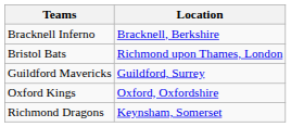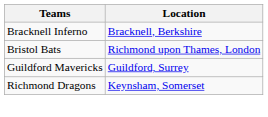 <table class="wikitable sortable">
 <tr>
 <th>Teams</th>
 <th>Location</th>
 </tr>
 <tr>
 <td>Bracknell Inferno</td>
 <td rowspan="1"><a href='#'>Bracknell, Berkshire</a></td>
 </tr>
 <tr>
 <td>Bristol Bats</td>
 <td><a href='#'>Richmond upon Thames, London</a></td>
 </tr>
 <tr>
 <td>Guildford Mavericks</td>
 <td><a href='#'>Guildford, Surrey</a></td>
 </tr>
 <tr>
-<td>Oxford Kings</td>
-<td><a href='#'>Oxford, Oxfordshire</a></td>
-</tr>
-<tr>
 <td>Richmond Dragons</td>
 <td><a href='#'>Keynsham, Somerset</a></td>
 </tr>
 </table>
